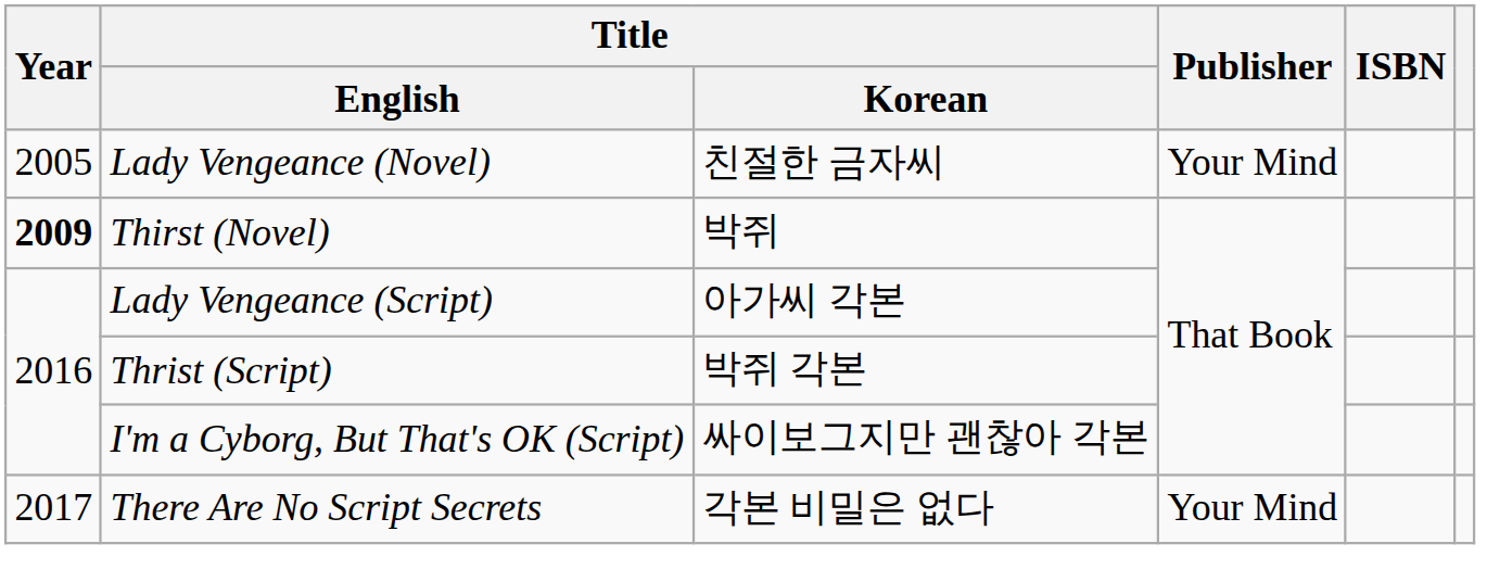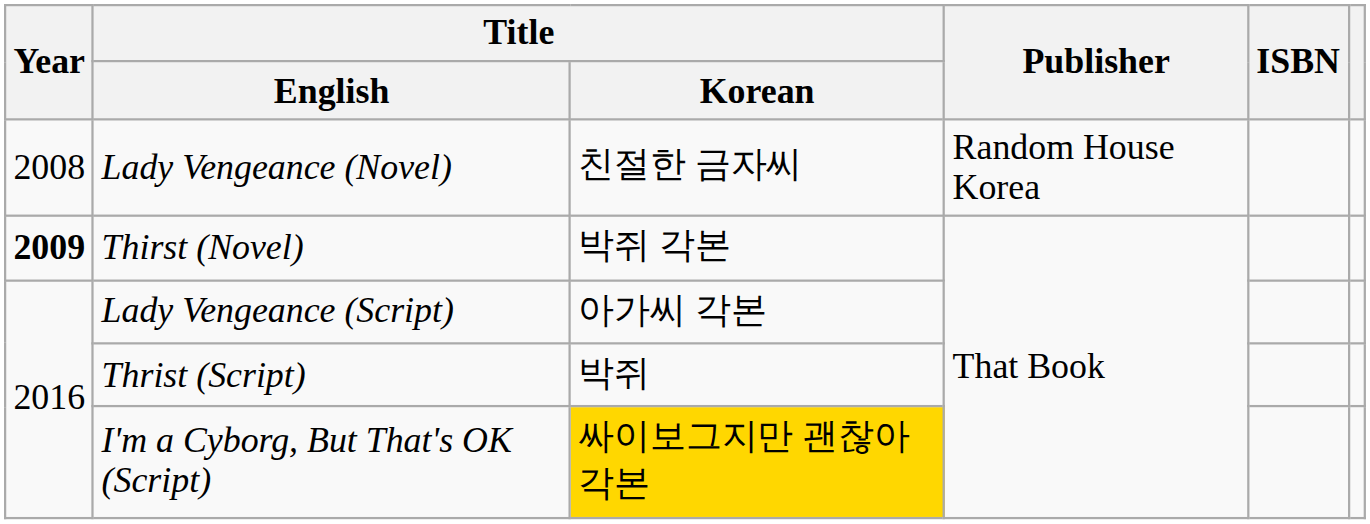 <table class="wikitable sortable">
 <tr>
 <th rowspan="2">Year</th>
 <th colspan="2">Title</th>
 <th rowspan="2">Publisher</th>
 <th rowspan="2">ISBN</th>
 <th rowspan="2" class="unsortable"></th>
 </tr>
 <tr>
 <th>English</th>
 <th>Korean</th>
 </tr>
 <tr>
-<td>2005</td>
+<td>2008</td>
 <td><em>Lady Vengeance (Novel)</em></td>
 <td>친절한 금자씨</td>
-<td>Your Mind</td>
+<td>Random House Korea</td>
 <td></td>
 <td></td>
 </tr>
 <tr>
 <td><strong>2009</strong></td>
 <td><em>Thirst (Novel)</em></td>
-<td>박쥐</td>
+<td>박쥐 각본</td>
 <td rowspan="4">That Book</td>
 <td></td>
 <td></td>
 </tr>
 <tr>
 <td rowspan="3">2016</td>
 <td><em>Lady Vengeance (Script)</em></td>
 <td>아가씨 각본</td>
 <td></td>
 <td></td>
 </tr>
 <tr>
 <td><em>Thrist (Script)</em></td>
-<td>박쥐 각본</td>
+<td>박쥐</td>
 <td></td>
 <td></td>
 </tr>
 <tr>
 <td><em>I'm a Cyborg, But That's OK (Script)</em></td>
-<td>싸이보그지만 괜찮아 각본</td>
-<td></td>
-<td></td>
-</tr>
-<tr>
-<td>2017</td>
-<td><em>There Are No Script Secrets</em></td>
-<td>각본 비밀은 없다</td>
-<td>Your Mind</td>
+<td style="background: gold;">싸이보그지만 괜찮아 각본</td>
 <td></td>
 <td></td>
 </tr>
 </table>
